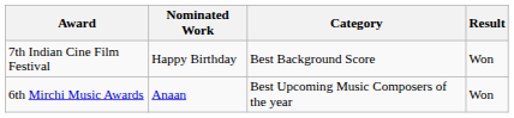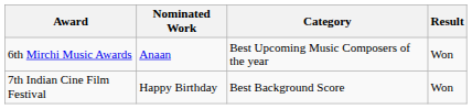 <table class="wikitable sortable">
 <tr>
 <th>Award</th>
 <th>Nominated Work</th>
 <th>Category</th>
 <th>Result</th>
 </tr>
 <tr>
+<td>6th <a href='#'>Mirchi Music Awards</a></td>
+<td><a href='#'>Anaan</a></td>
+<td>Best Upcoming Music Composers of the year</td>
+<td>Won </td>
+</tr>
+<tr>
 <td>7th Indian Cine Film Festival</td>
 <td>Happy Birthday</td>
 <td>Best Background Score</td>
 <td>Won </td>
 </tr>
-<tr>
-<td>6th <a href='#'>Mirchi Music Awards</a></td>
-<td><a href='#'>Anaan</a></td>
-<td>Best Upcoming Music Composers of the year</td>
-<td>Won </td>
-</tr>
 </table>
